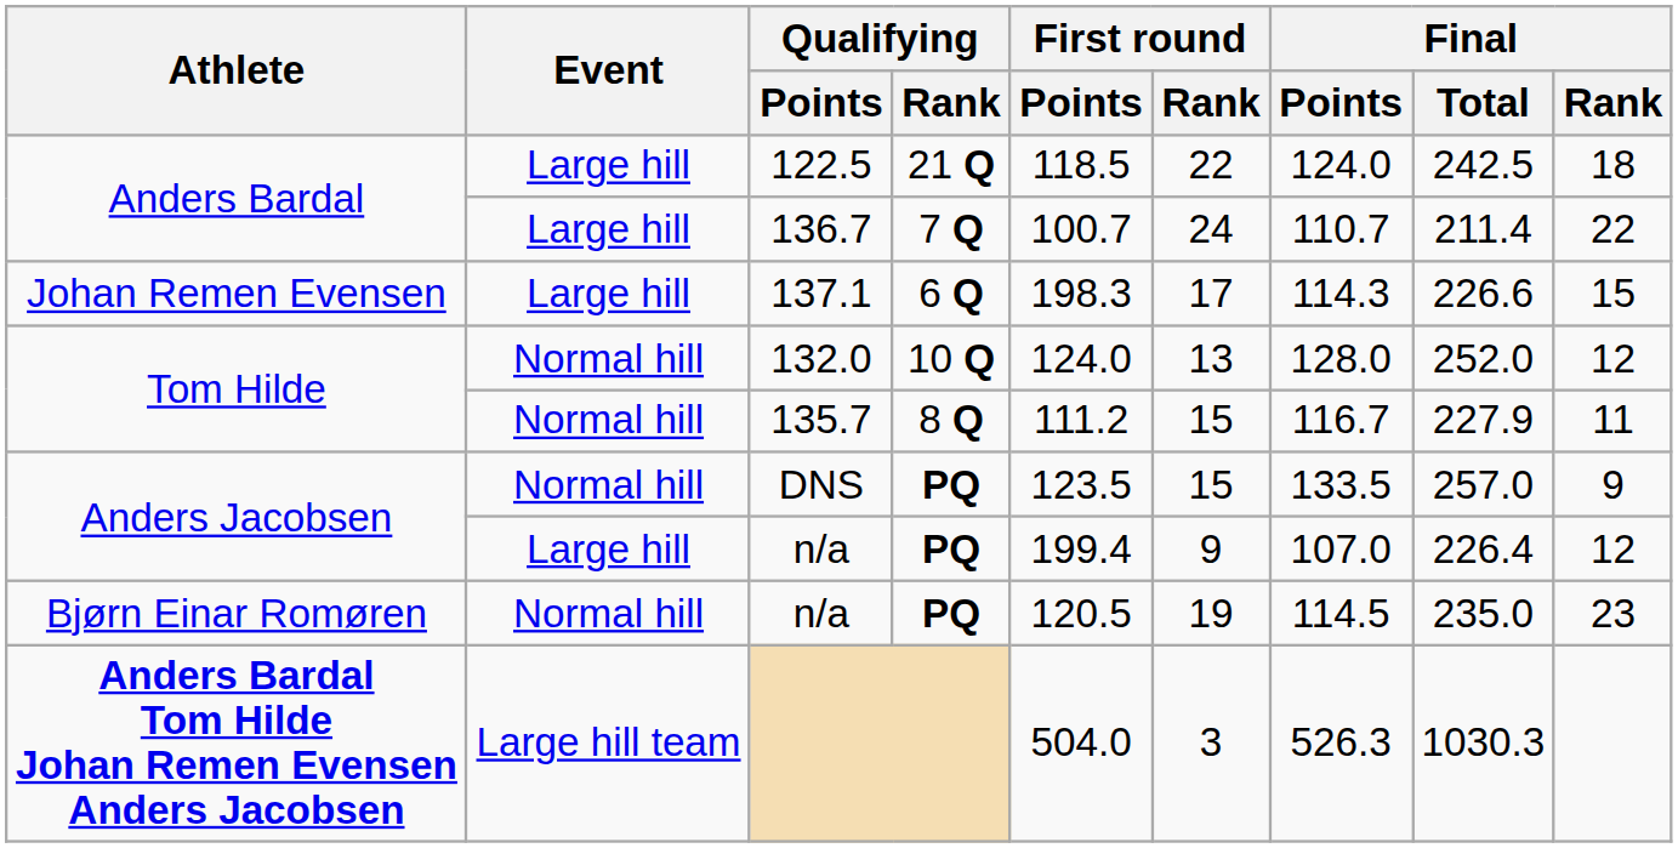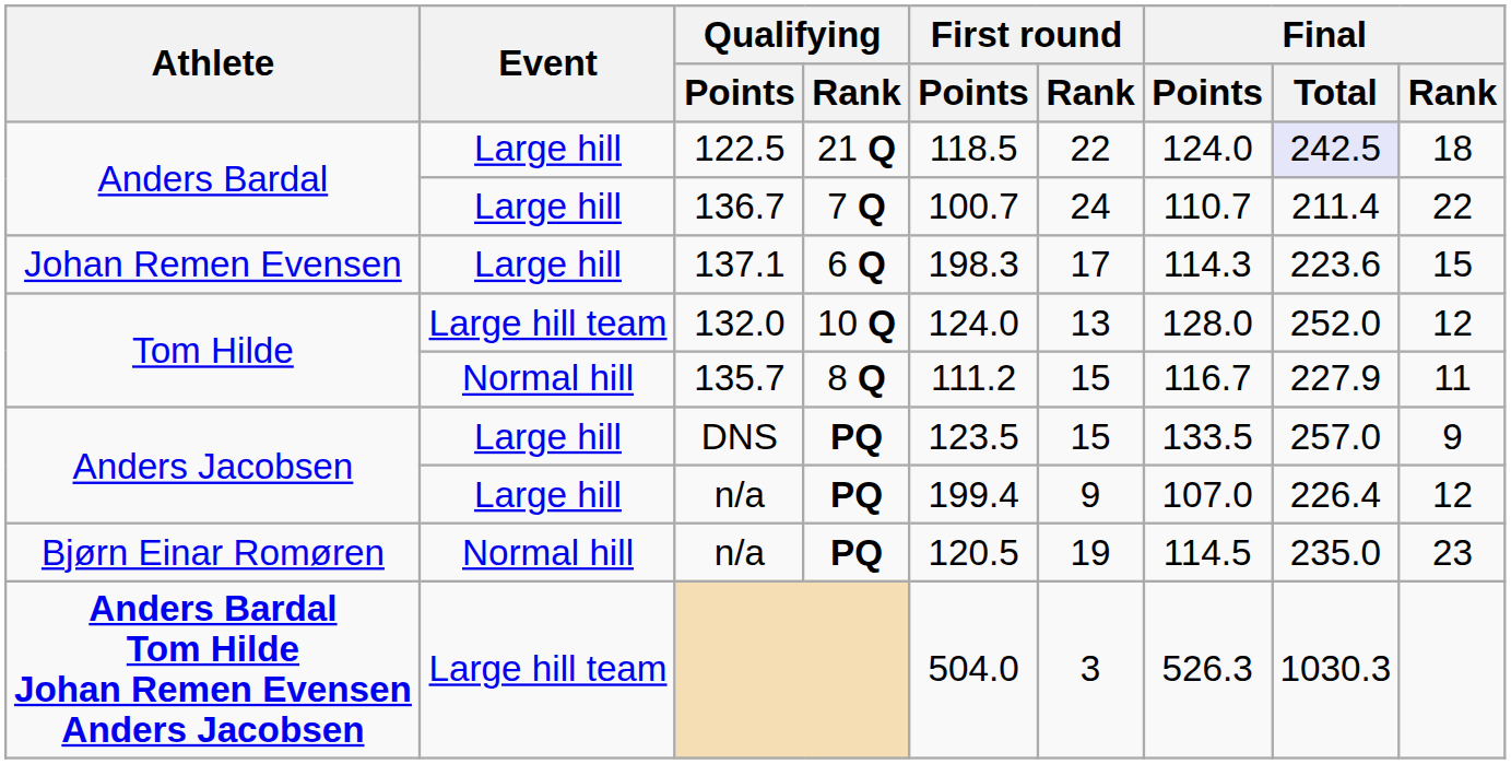 <table class=wikitable style="font-size:90%; text-align:center">
 <tr>
 <th rowspan="2">Athlete</th>
 <th rowspan="2">Event</th>
 <th colspan="2">Qualifying</th>
 <th colspan="2">First round</th>
 <th colspan="3">Final</th>
 </tr>
 <tr>
 <th>Points</th>
 <th>Rank</th>
 <th>Points</th>
 <th>Rank</th>
 <th>Points</th>
 <th>Total</th>
 <th>Rank</th>
 </tr>
 <tr>
 <td rowspan=2><a href='#'>Anders Bardal</a></td>
 <td><a href='#'>Large hill</a></td>
 <td align="center">122.5</td>
 <td align="center">21 <strong>Q</strong></td>
 <td align="center">118.5</td>
 <td align="center">22</td>
 <td align="center">124.0</td>
-<td align="center">242.5</td>
+<td align="center" style="background: lavender;">242.5</td>
 <td align="center">18</td>
 </tr>
 <tr>
 <td><a href='#'>Large hill</a></td>
 <td align="center">136.7</td>
 <td align="center">7 <strong>Q</strong></td>
 <td align="center">100.7</td>
 <td align="center">24</td>
 <td align="center">110.7</td>
 <td align="center">211.4</td>
 <td align="center">22</td>
 </tr>
 <tr>
 <td rowspan=1><a href='#'>Johan Remen Evensen</a></td>
 <td><a href='#'>Large hill</a></td>
 <td align="center">137.1</td>
 <td align="center">6 <strong>Q</strong></td>
 <td align="center">198.3</td>
 <td align="center">17</td>
 <td align="center">114.3</td>
-<td align="center">226.6</td>
+<td align="center">223.6</td>
 <td align="center">15</td>
 </tr>
 <tr>
 <td rowspan=2><a href='#'>Tom Hilde</a></td>
-<td><a href='#'>Normal hill</a></td>
+<td><a href='#'>Large hill team</a></td>
 <td align="center">132.0</td>
 <td align="center">10 <strong>Q</strong></td>
 <td align="center">124.0</td>
 <td align="center">13</td>
 <td align="center">128.0</td>
 <td align="center">252.0</td>
 <td align="center">12</td>
 </tr>
 <tr>
 <td><a href='#'>Normal hill</a></td>
 <td align="center">135.7</td>
 <td align="center">8 <strong>Q</strong></td>
 <td align="center">111.2</td>
 <td align="center">15</td>
 <td align="center">116.7</td>
 <td align="center">227.9</td>
 <td align="center">11</td>
 </tr>
 <tr>
 <td rowspan=2><a href='#'>Anders Jacobsen</a></td>
-<td><a href='#'>Normal hill</a></td>
+<td><a href='#'>Large hill</a></td>
 <td align="center">DNS</td>
 <td align="center"><strong>PQ</strong></td>
 <td align="center">123.5</td>
 <td align="center">15</td>
 <td align="center">133.5</td>
 <td align="center">257.0</td>
 <td align="center">9</td>
 </tr>
 <tr>
 <td><a href='#'>Large hill</a></td>
 <td align="center">n/a</td>
 <td align="center"><strong>PQ</strong></td>
 <td align="center">199.4</td>
 <td align="center">9</td>
 <td align="center">107.0</td>
 <td align="center">226.4</td>
 <td align="center">12</td>
 </tr>
 <tr>
 <td rowspan=1><a href='#'>Bjørn Einar Romøren</a></td>
 <td><a href='#'>Normal hill</a></td>
 <td align="center">n/a</td>
 <td align="center"><strong>PQ</strong></td>
 <td align="center">120.5</td>
 <td align="center">19</td>
 <td align="center">114.5</td>
 <td align="center">235.0</td>
 <td align="center">23</td>
 </tr>
 <tr>
 <td><strong><a href='#'>Anders Bardal</a></strong><br><strong><a href='#'>Tom Hilde</a></strong><br><strong><a href='#'>Johan Remen Evensen</a></strong><br><strong><a href='#'>Anders Jacobsen</a></strong></td>
 <td><a href='#'>Large hill team</a></td>
 <td bgcolor="wheat" colspan="2"></td>
 <td align="center">504.0</td>
 <td align="center">3</td>
 <td align="center">526.3</td>
 <td align="center">1030.3</td>
 <td align="center"></td>
 </tr>
 </table>
